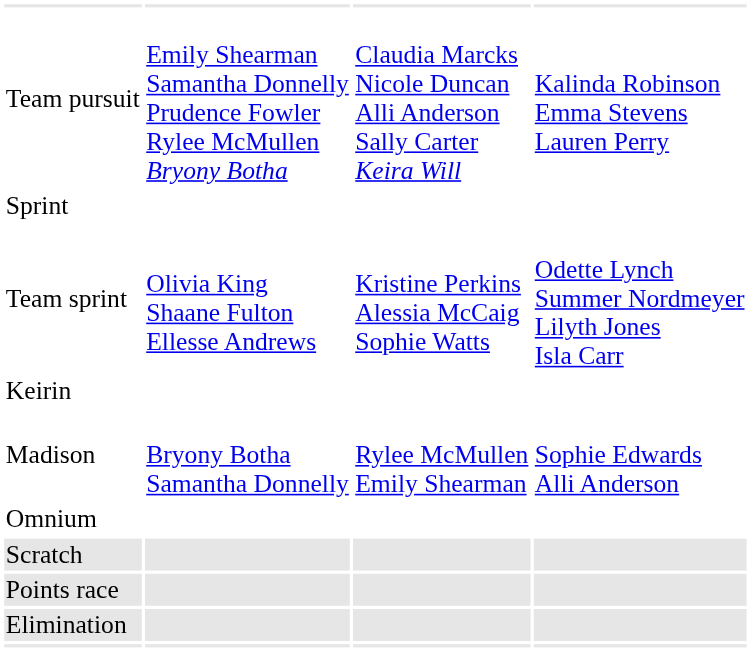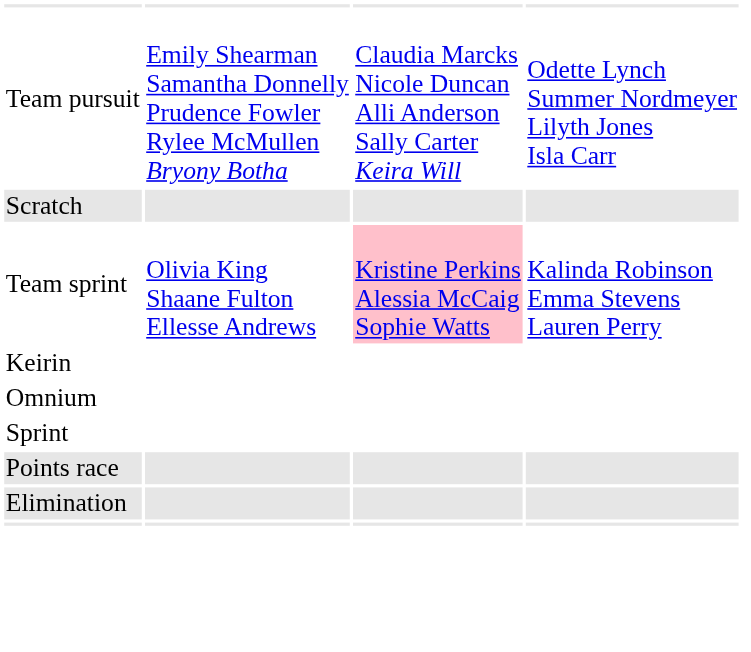 <table>
 <tr bgcolor="#e6e6e6">
 <td></td>
 <td></td>
 <td></td>
 <td></td>
 </tr>
 <tr>
 <td>Team pursuit</td>
 <td><br><a href='#'>Emily Shearman</a><br><a href='#'>Samantha Donnelly</a><br><a href='#'>Prudence Fowler</a><br><a href='#'>Rylee McMullen</a><br><em><a href='#'>Bryony Botha</a></em></td>
 <td><br><a href='#'>Claudia Marcks</a><br><a href='#'>Nicole Duncan</a><br><a href='#'>Alli Anderson</a><br><a href='#'>Sally Carter</a><br><em><a href='#'>Keira Will</a></em></td>
-<td><br><a href='#'>Kalinda Robinson</a><br><a href='#'>Emma Stevens</a><br><a href='#'>Lauren Perry</a></td>
+<td><br><a href='#'>Odette Lynch</a><br><a href='#'>Summer Nordmeyer</a><br><a href='#'>Lilyth Jones</a><br><a href='#'>Isla Carr</a></td>
 </tr>
-<tr>
-<td>Sprint</td>
+<tr bgcolor="#e6e6e6">
+<td>Scratch</td>
 <td></td>
 <td></td>
 <td></td>
 </tr>
 <tr>
 <td>Team sprint</td>
 <td><br><a href='#'>Olivia King</a><br><a href='#'>Shaane Fulton</a><br><a href='#'>Ellesse Andrews</a></td>
-<td><br><a href='#'>Kristine Perkins</a><br><a href='#'>Alessia McCaig</a><br><a href='#'>Sophie Watts</a></td>
-<td><br><a href='#'>Odette Lynch</a><br><a href='#'>Summer Nordmeyer</a><br><a href='#'>Lilyth Jones</a><br><a href='#'>Isla Carr</a></td>
+<td style="background: pink;"><br><a href='#'>Kristine Perkins</a><br><a href='#'>Alessia McCaig</a><br><a href='#'>Sophie Watts</a></td>
+<td><br><a href='#'>Kalinda Robinson</a><br><a href='#'>Emma Stevens</a><br><a href='#'>Lauren Perry</a></td>
 </tr>
 <tr>
 <td>Keirin</td>
 <td></td>
 <td></td>
 <td></td>
 </tr>
 <tr>
-<td>Madison</td>
-<td><br><a href='#'>Bryony Botha</a><br><a href='#'>Samantha Donnelly</a></td>
-<td><br><a href='#'>Rylee McMullen</a><br><a href='#'>Emily Shearman</a></td>
-<td><br><a href='#'>Sophie Edwards</a><br><a href='#'>Alli Anderson</a></td>
-</tr>
-<tr>
 <td>Omnium</td>
 <td></td>
 <td></td>
 <td></td>
 </tr>
-<tr bgcolor="#e6e6e6">
-<td>Scratch</td>
+<tr>
+<td>Sprint</td>
 <td></td>
 <td></td>
 <td></td>
 </tr>
 <tr bgcolor="#e6e6e6">
 <td>Points race</td>
 <td></td>
 <td></td>
 <td></td>
 </tr>
 <tr bgcolor="#e6e6e6">
 <td>Elimination</td>
 <td></td>
 <td></td>
 <td></td>
 </tr>
 <tr bgcolor="#e6e6e6">
 <td></td>
 <td></td>
 <td></td>
 <td></td>
 </tr>
 </table>
